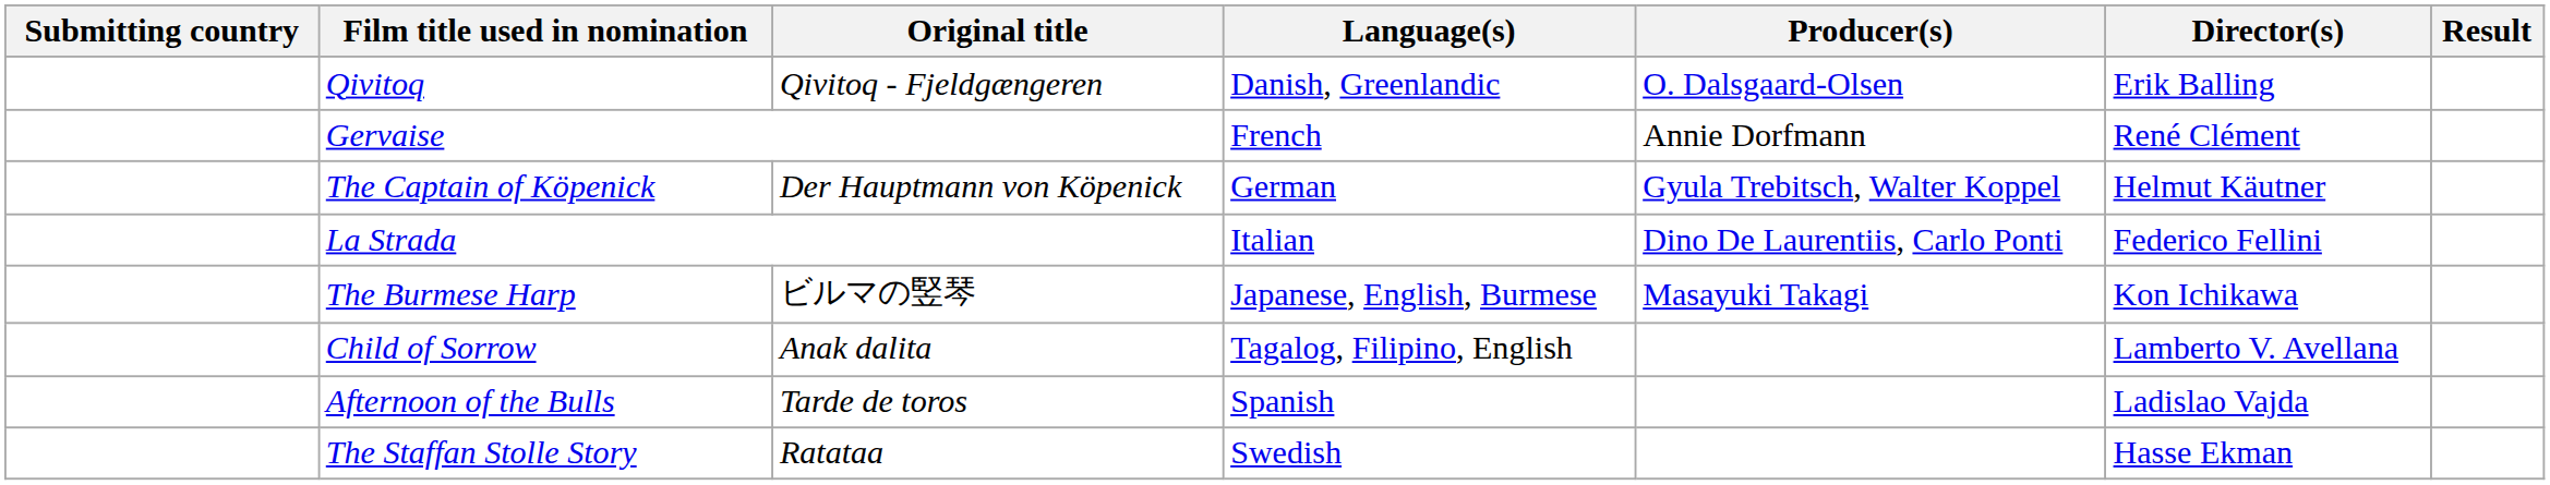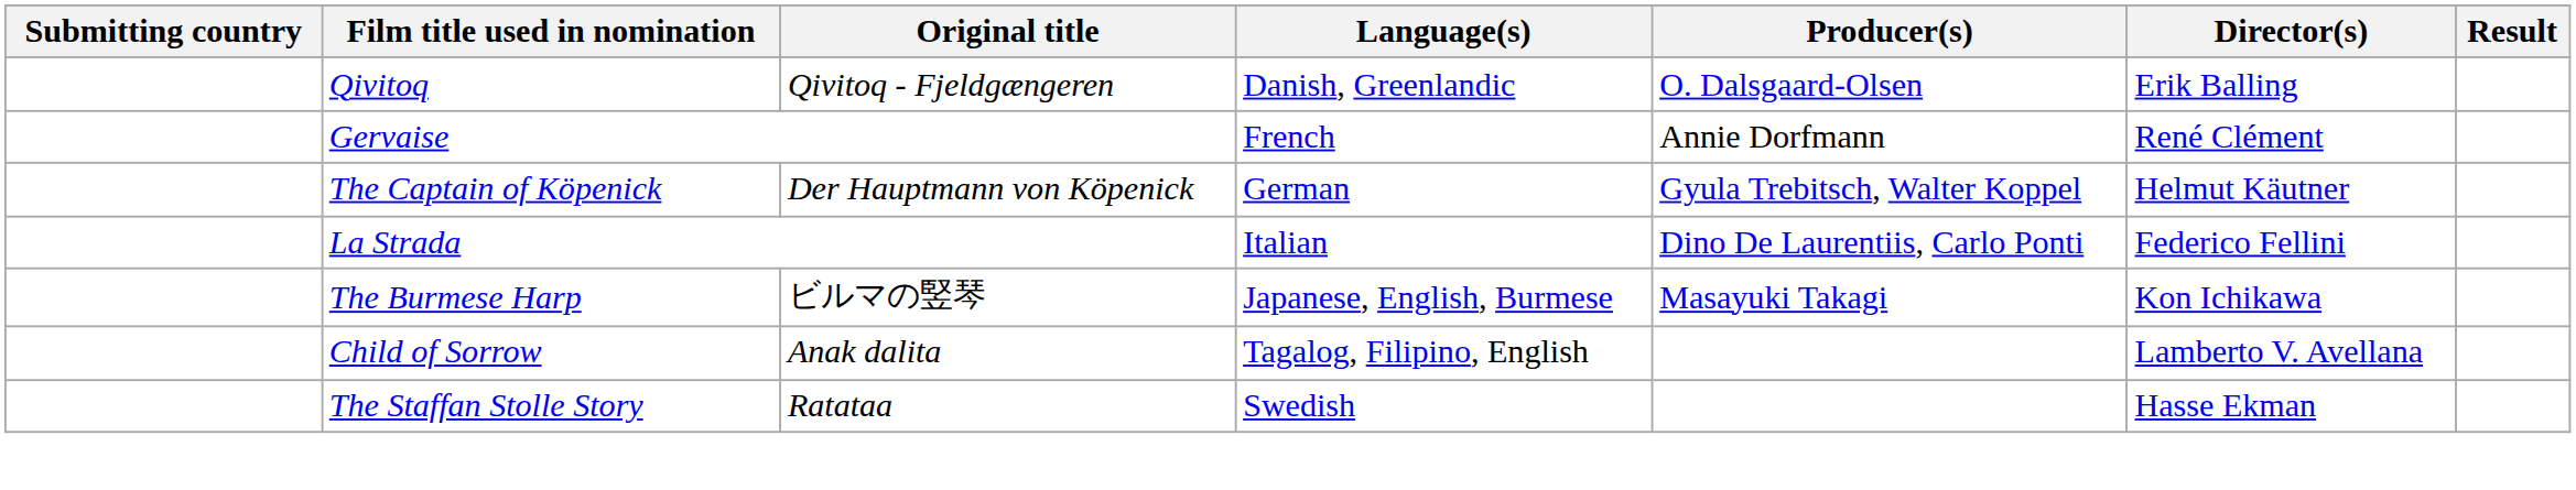 <table class="wikitable sortable" width="98%" style="background:#ffffff;">
 <tr>
 <th>Submitting country</th>
 <th>Film title used in nomination</th>
 <th>Original title</th>
 <th>Language(s)</th>
 <th>Producer(s)</th>
 <th>Director(s)</th>
 <th>Result</th>
 </tr>
 <tr>
 <td></td>
 <td><em><a href='#'>Qivitoq</a></em></td>
 <td><em>Qivitoq - Fjeldgængeren</em></td>
 <td><a href='#'>Danish</a>, <a href='#'>Greenlandic</a></td>
 <td><a href='#'>O. Dalsgaard-Olsen</a></td>
 <td><a href='#'>Erik Balling</a></td>
 <td></td>
 </tr>
 <tr>
 <td></td>
 <td colspan="2"><em><a href='#'>Gervaise</a></em></td>
 <td><a href='#'>French</a></td>
 <td>Annie Dorfmann</td>
 <td><a href='#'>René Clément</a></td>
 <td></td>
 </tr>
 <tr>
 <td></td>
 <td><em><a href='#'>The Captain of Köpenick</a></em></td>
 <td><em>Der Hauptmann von Köpenick</em></td>
 <td><a href='#'>German</a></td>
 <td><a href='#'>Gyula Trebitsch</a>, <a href='#'>Walter Koppel</a></td>
 <td><a href='#'>Helmut Käutner</a></td>
 <td></td>
 </tr>
 <tr>
 <td></td>
 <td colspan="2"><em><a href='#'>La Strada</a></em></td>
 <td><a href='#'>Italian</a></td>
 <td><a href='#'>Dino De Laurentiis</a>, <a href='#'>Carlo Ponti</a></td>
 <td><a href='#'>Federico Fellini</a></td>
 <td></td>
 </tr>
 <tr>
 <td></td>
 <td><em><a href='#'>The Burmese Harp</a></em></td>
 <td>ビルマの竪琴</td>
 <td><a href='#'>Japanese</a>, <a href='#'>English</a>, <a href='#'>Burmese</a></td>
 <td><a href='#'>Masayuki Takagi</a></td>
 <td><a href='#'>Kon Ichikawa</a></td>
 <td></td>
 </tr>
 <tr>
 <td></td>
 <td><em><a href='#'>Child of Sorrow</a></em></td>
 <td><em>Anak dalita</em></td>
 <td><a href='#'>Tagalog</a>, <a href='#'>Filipino</a>, English</td>
 <td></td>
 <td><a href='#'>Lamberto V. Avellana</a></td>
 <td></td>
 </tr>
 <tr>
 <td></td>
-<td><em><a href='#'>Afternoon of the Bulls</a></em></td>
-<td><em>Tarde de toros</em></td>
-<td><a href='#'>Spanish</a></td>
-<td></td>
-<td><a href='#'>Ladislao Vajda</a></td>
-<td></td>
-</tr>
-<tr>
-<td></td>
 <td><em><a href='#'>The Staffan Stolle Story</a></em></td>
 <td><em>Ratataa</em></td>
 <td><a href='#'>Swedish</a></td>
 <td></td>
 <td><a href='#'>Hasse Ekman</a></td>
 <td></td>
 </tr>
 </table>
